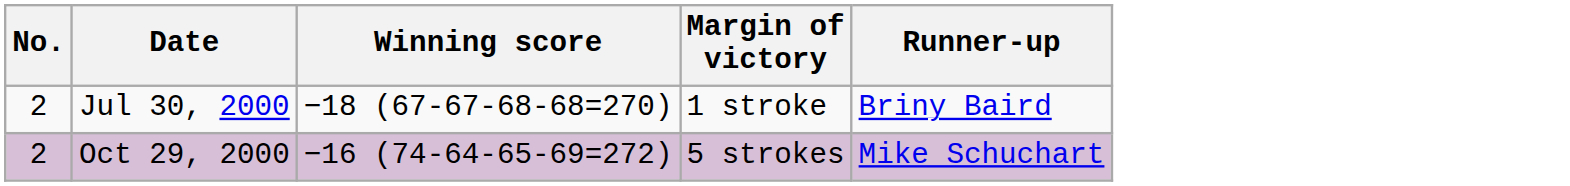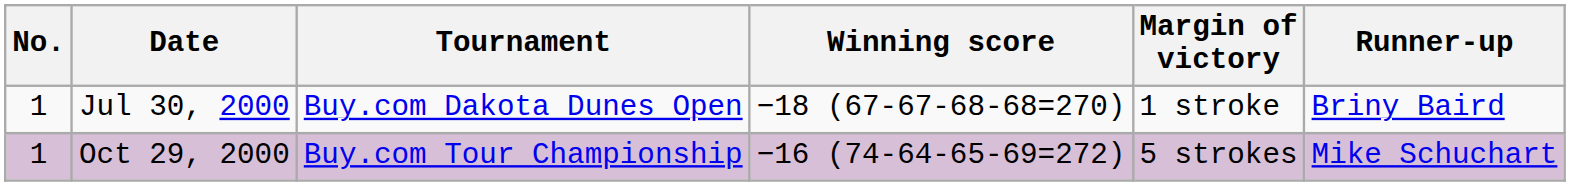 <table class="wikitable" style="font-size:95%;">
 <tr>
 <th>No.</th>
 <th>Date</th>
+<th>Tournament</th>
 <th>Winning score</th>
 <th>Margin of<br>victory</th>
 <th>Runner-up</th>
 </tr>
 <tr>
-<td align=center>2</td>
+<td align=center>1</td>
 <td align=right>Jul 30, <a href='#'>2000</a></td>
+<td><a href='#'>Buy.com Dakota Dunes Open</a></td>
 <td>−18 (67-67-68-68=270)</td>
 <td>1 stroke</td>
 <td> <a href='#'>Briny Baird</a></td>
 </tr>
 <tr style="background:thistle;">
-<td align=center>2</td>
+<td align=center>1</td>
 <td align=right>Oct 29, 2000</td>
+<td><a href='#'>Buy.com Tour Championship</a></td>
 <td>−16 (74-64-65-69=272)</td>
 <td>5 strokes</td>
 <td> <a href='#'>Mike Schuchart</a></td>
 </tr>
 </table>
